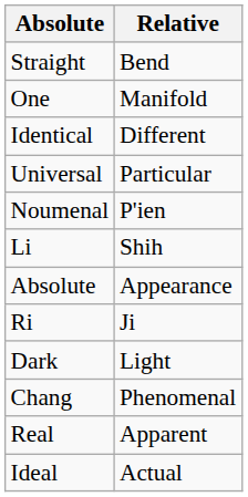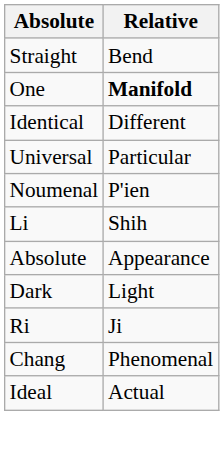 <table class="wikitable floatright">
 <tr>
 <th>Absolute</th>
 <th>Relative</th>
 </tr>
 <tr>
 <td>Straight</td>
 <td>Bend</td>
 </tr>
 <tr>
 <td>One</td>
-<td>Manifold</td>
+<td><strong>Manifold</strong></td>
 </tr>
 <tr>
 <td>Identical</td>
 <td>Different</td>
 </tr>
 <tr>
 <td>Universal</td>
 <td>Particular</td>
 </tr>
 <tr>
 <td>Noumenal</td>
 <td>P'ien</td>
 </tr>
 <tr>
 <td>Li</td>
 <td>Shih</td>
 </tr>
 <tr>
 <td>Absolute</td>
 <td>Appearance</td>
 </tr>
 <tr>
+<td>Dark</td>
+<td>Light</td>
+</tr>
+<tr>
 <td>Ri</td>
 <td>Ji</td>
-</tr>
-<tr>
-<td>Dark</td>
-<td>Light</td>
 </tr>
 <tr>
 <td>Chang</td>
 <td>Phenomenal</td>
 </tr>
 <tr>
-<td>Real</td>
-<td>Apparent</td>
-</tr>
-<tr>
 <td>Ideal</td>
 <td>Actual</td>
 </tr>
 </table>
